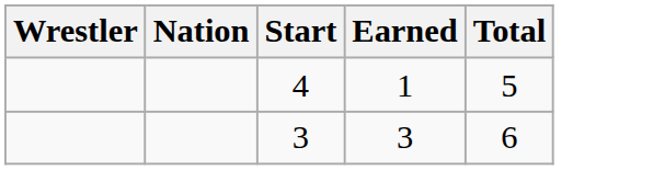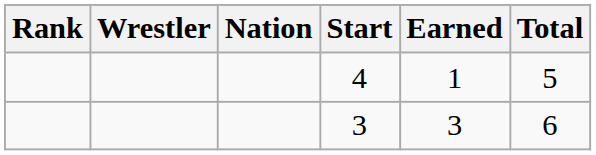 <table class="wikitable sortable" style="text-align:center;">
 <tr>
+<th>Rank</th>
 <th>Wrestler</th>
 <th>Nation</th>
 <th>Start</th>
 <th>Earned</th>
 <th>Total</th>
 </tr>
 <tr>
+<td></td>
 <td align=left></td>
 <td align=left></td>
 <td>4</td>
 <td>1</td>
 <td>5</td>
 </tr>
 <tr>
+<td></td>
 <td align=left></td>
 <td align=left></td>
 <td>3</td>
 <td>3</td>
 <td>6</td>
 </tr>
 </table>
